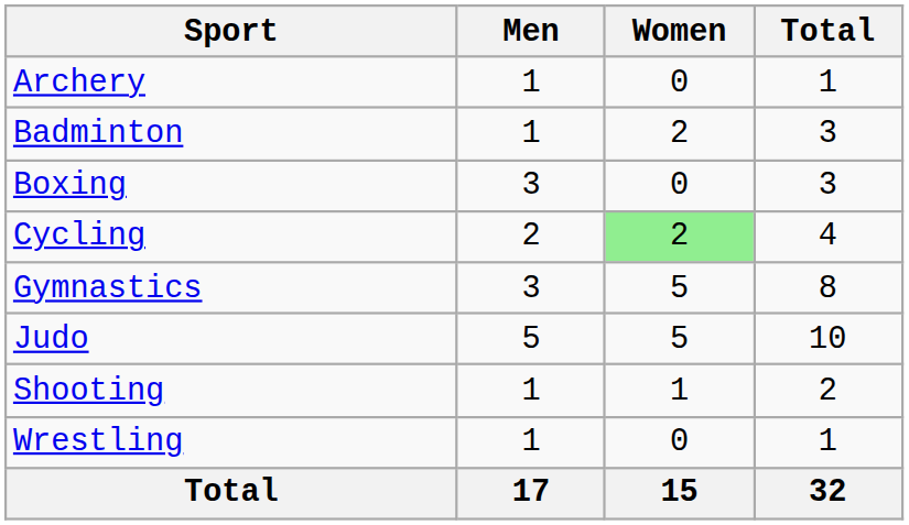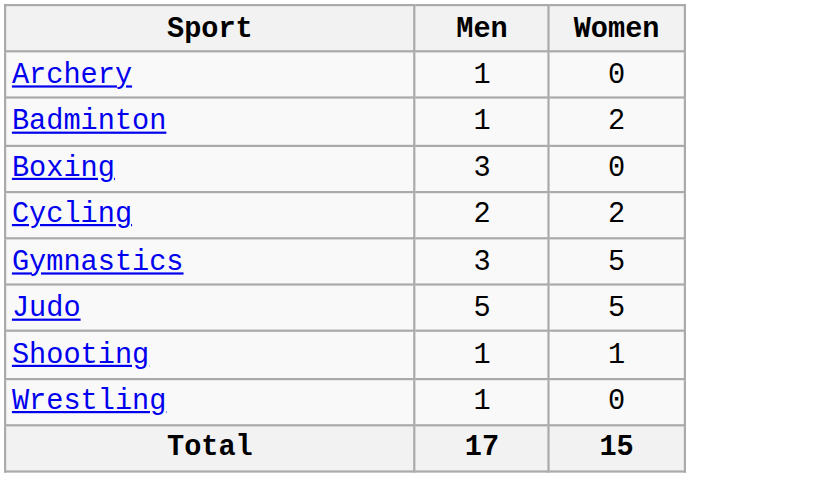 <table class="wikitable sortable" style="text-align:center;">
 <tr>
 <th width=180>Sport</th>
 <th width=55>Men</th>
 <th width=55>Women</th>
-<th width=55>Total</th>
 </tr>
 <tr>
 <td align=left><a href='#'>Archery</a></td>
 <td>1</td>
 <td>0</td>
-<td>1</td>
 </tr>
 <tr>
 <td align=left><a href='#'>Badminton</a></td>
 <td>1</td>
 <td>2</td>
-<td>3</td>
 </tr>
 <tr>
 <td align=left><a href='#'>Boxing</a></td>
 <td>3</td>
 <td>0</td>
-<td>3</td>
 </tr>
 <tr>
 <td align=left><a href='#'>Cycling</a></td>
 <td>2</td>
-<td style="background: lightgreen;">2</td>
-<td>4</td>
+<td>2</td>
 </tr>
 <tr>
 <td align=left><a href='#'>Gymnastics</a></td>
 <td>3</td>
 <td>5</td>
-<td>8</td>
 </tr>
 <tr>
 <td align=left><a href='#'>Judo</a></td>
 <td>5</td>
 <td>5</td>
-<td>10</td>
 </tr>
 <tr>
 <td align=left><a href='#'>Shooting</a></td>
 <td>1</td>
 <td>1</td>
-<td>2</td>
 </tr>
 <tr>
 <td align=left><a href='#'>Wrestling</a></td>
 <td>1</td>
 <td>0</td>
-<td>1</td>
 </tr>
 <tr>
 <th>Total</th>
 <th>17</th>
 <th>15</th>
-<th>32</th>
 </tr>
 </table>
